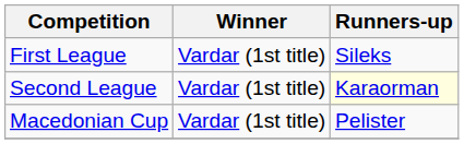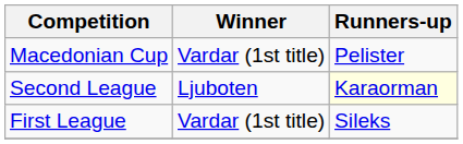 <table class="wikitable">
 <tr>
 <th>Competition</th>
 <th>Winner</th>
 <th>Runners-up</th>
 </tr>
 <tr>
+<td><a href='#'>Macedonian Cup</a></td>
+<td><a href='#'>Vardar</a> (1st title)</td>
+<td><a href='#'>Pelister</a></td>
+</tr>
+<tr>
+<td><a href='#'>Second League</a></td>
+<td><a href='#'>Ljuboten</a></td>
+<td style="background: lightyellow;"><a href='#'>Karaorman</a></td>
+</tr>
+<tr>
 <td><a href='#'>First League</a></td>
 <td><a href='#'>Vardar</a> (1st title)</td>
 <td><a href='#'>Sileks</a></td>
 </tr>
 <tr>
-<td><a href='#'>Second League</a></td>
-<td><a href='#'>Vardar</a> (1st title)</td>
-<td style="background: lightyellow;"><a href='#'>Karaorman</a></td>
-</tr>
-<tr>
-<td><a href='#'>Macedonian Cup</a></td>
-<td><a href='#'>Vardar</a> (1st title)</td>
-<td><a href='#'>Pelister</a></td>
-</tr>
-<tr>
 </tr>
 </table>
